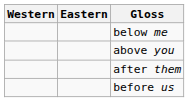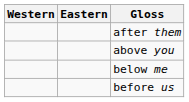 <table class="wikitable">
 <tr>
 <th>Western</th>
 <th>Eastern</th>
 <th>Gloss</th>
 </tr>
 <tr>
 <td></td>
 <td></td>
-<td>below <em>me</em></td>
+<td>after <em>them</em></td>
 </tr>
 <tr>
 <td></td>
 <td></td>
 <td>above <em>you</em></td>
 </tr>
 <tr>
 <td></td>
 <td></td>
-<td>after <em>them</em></td>
+<td>below <em>me</em></td>
 </tr>
 <tr>
 <td></td>
 <td></td>
 <td>before <em>us</em></td>
 </tr>
 </table>
